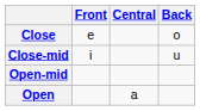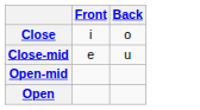 <table class="wikitable" style="text-align: center;">
 <tr>
 <th></th>
 <th><a href='#'>Front</a></th>
-<th><a href='#'>Central</a></th>
 <th><a href='#'>Back</a></th>
 </tr>
 <tr>
 <th><a href='#'>Close</a></th>
-<td>e</td>
-<td></td>
+<td>i</td>
 <td>o</td>
 </tr>
 <tr>
 <th><a href='#'>Close-mid</a></th>
-<td>i</td>
-<td></td>
+<td>e</td>
 <td>u</td>
 </tr>
 <tr>
 <th><a href='#'>Open-mid</a></th>
 <td></td>
 <td></td>
-<td></td>
 </tr>
 <tr>
 <th><a href='#'>Open</a></th>
 <td></td>
-<td>a</td>
 <td></td>
 </tr>
 </table>
